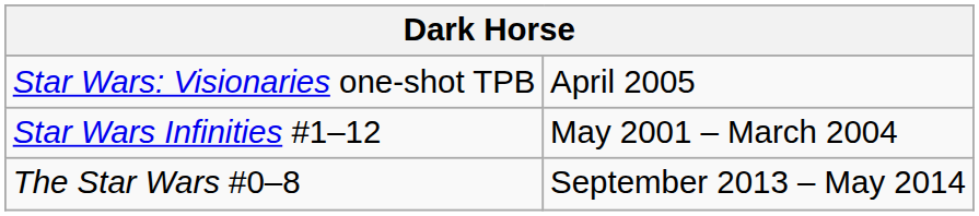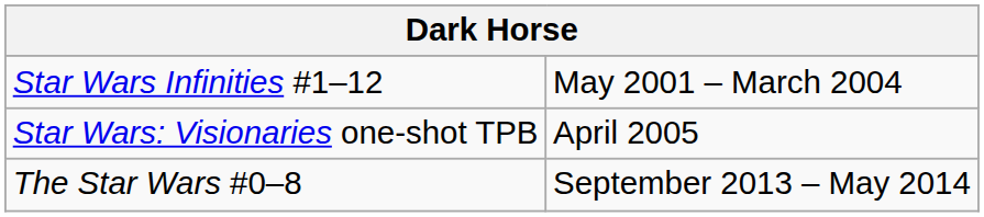 <table class="wikitable">
 <tr>
 <th colspan="2">Dark Horse</th>
+</tr>
+<tr>
+<td><em><a href='#'>Star Wars Infinities</a></em> #1–12</td>
+<td>May 2001 – March 2004</td>
 </tr>
 <tr>
 <td><em><a href='#'>Star Wars: Visionaries</a></em> one-shot TPB</td>
 <td>April 2005</td>
 </tr>
 <tr>
-<td><em><a href='#'>Star Wars Infinities</a></em> #1–12</td>
-<td>May 2001 – March 2004</td>
-</tr>
-<tr>
 <td><em>The Star Wars</em> #0–8</td>
 <td>September 2013 – May 2014</td>
 </tr>
 </table>
